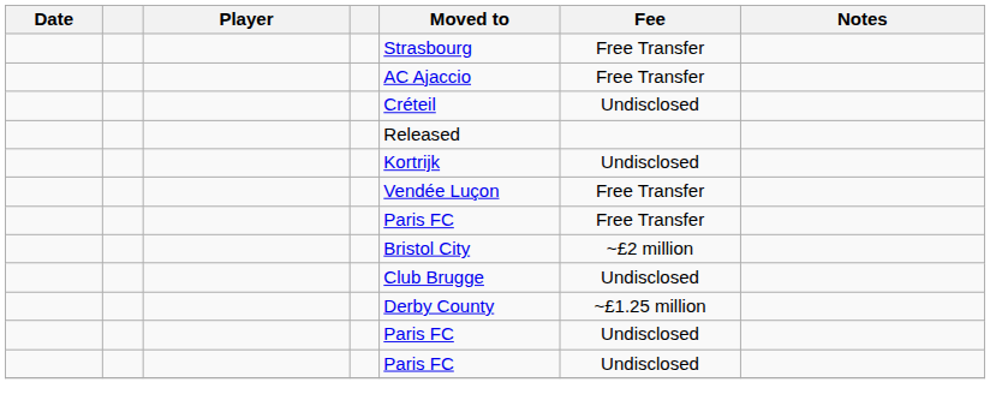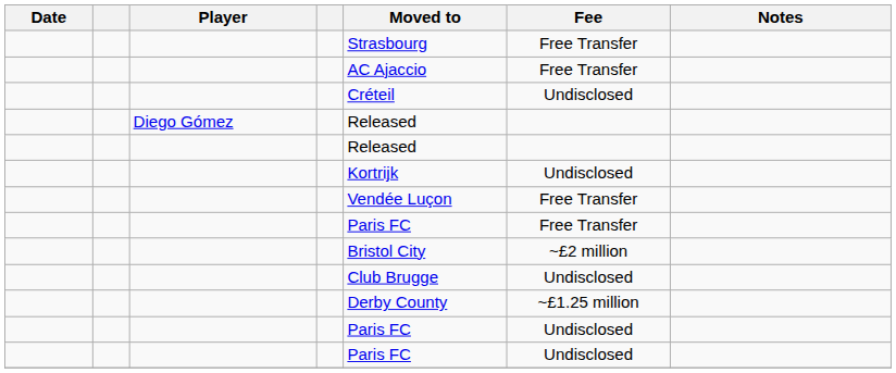 <table class="wikitable sortable">
 <tr>
 <th style="width:80px;">Date</th>
 <th style="width:30px;"></th>
 <th style="width:180px;">Player</th>
 <th style="width:20px;"></th>
 <th style="width:155px;">Moved to</th>
 <th style="width:155px;" class="unsortable">Fee</th>
 <th style="width:215px;" class="unsortable">Notes</th>
 </tr>
 <tr>
 <td></td>
 <td align=center></td>
 <td> </td>
 <td></td>
 <td> <a href='#'>Strasbourg</a></td>
 <td align=center>Free Transfer</td>
 <td align=center></td>
 </tr>
 <tr>
 <td></td>
 <td align=center></td>
 <td> </td>
 <td></td>
 <td> <a href='#'>AC Ajaccio</a></td>
 <td align=center>Free Transfer</td>
 <td align=center></td>
 </tr>
 <tr>
 <td></td>
 <td align=center></td>
 <td> </td>
 <td></td>
 <td> <a href='#'>Créteil</a></td>
 <td align=center>Undisclosed</td>
+<td align=center></td>
+</tr>
+<tr>
+<td></td>
+<td align=center></td>
+<td> <a href='#'>Diego Gómez</a></td>
+<td></td>
+<td>Released</td>
+<td align=center></td>
 <td align=center></td>
 </tr>
 <tr>
 <td></td>
 <td align=center></td>
 <td> </td>
 <td></td>
 <td>Released</td>
 <td align=center></td>
 <td align=center></td>
 </tr>
 <tr>
 <td></td>
 <td align=center></td>
 <td> </td>
 <td></td>
 <td> <a href='#'>Kortrijk</a></td>
 <td align=center>Undisclosed</td>
 <td align=center></td>
 </tr>
 <tr>
 <td></td>
 <td align=center></td>
 <td> </td>
 <td></td>
 <td> <a href='#'>Vendée Luçon</a></td>
 <td align=center>Free Transfer</td>
 <td align=center></td>
 </tr>
 <tr>
 <td></td>
 <td align=center></td>
 <td> </td>
 <td></td>
 <td> <a href='#'>Paris FC</a></td>
 <td align=center>Free Transfer</td>
 <td align=center></td>
 </tr>
 <tr>
 <td></td>
 <td align=center></td>
 <td> </td>
 <td></td>
 <td> <a href='#'>Bristol City</a></td>
 <td align=center>~£2 million</td>
 <td align=center></td>
 </tr>
 <tr>
 <td></td>
 <td align=center></td>
 <td> </td>
 <td></td>
 <td> <a href='#'>Club Brugge</a></td>
 <td align=center>Undisclosed</td>
 <td align=center></td>
 </tr>
 <tr>
 <td></td>
 <td align=center></td>
 <td> </td>
 <td></td>
 <td> <a href='#'>Derby County</a></td>
 <td align=center>~£1.25 million</td>
 <td align=center></td>
 </tr>
 <tr>
 <td></td>
 <td align=center></td>
 <td> </td>
 <td></td>
 <td> <a href='#'>Paris FC</a></td>
 <td align=center>Undisclosed</td>
 <td align=center></td>
 </tr>
 <tr>
 <td></td>
 <td align=center></td>
 <td> </td>
 <td></td>
 <td> <a href='#'>Paris FC</a></td>
 <td align=center>Undisclosed</td>
 <td align=center></td>
 </tr>
 <tr>
 </tr>
 </table>
